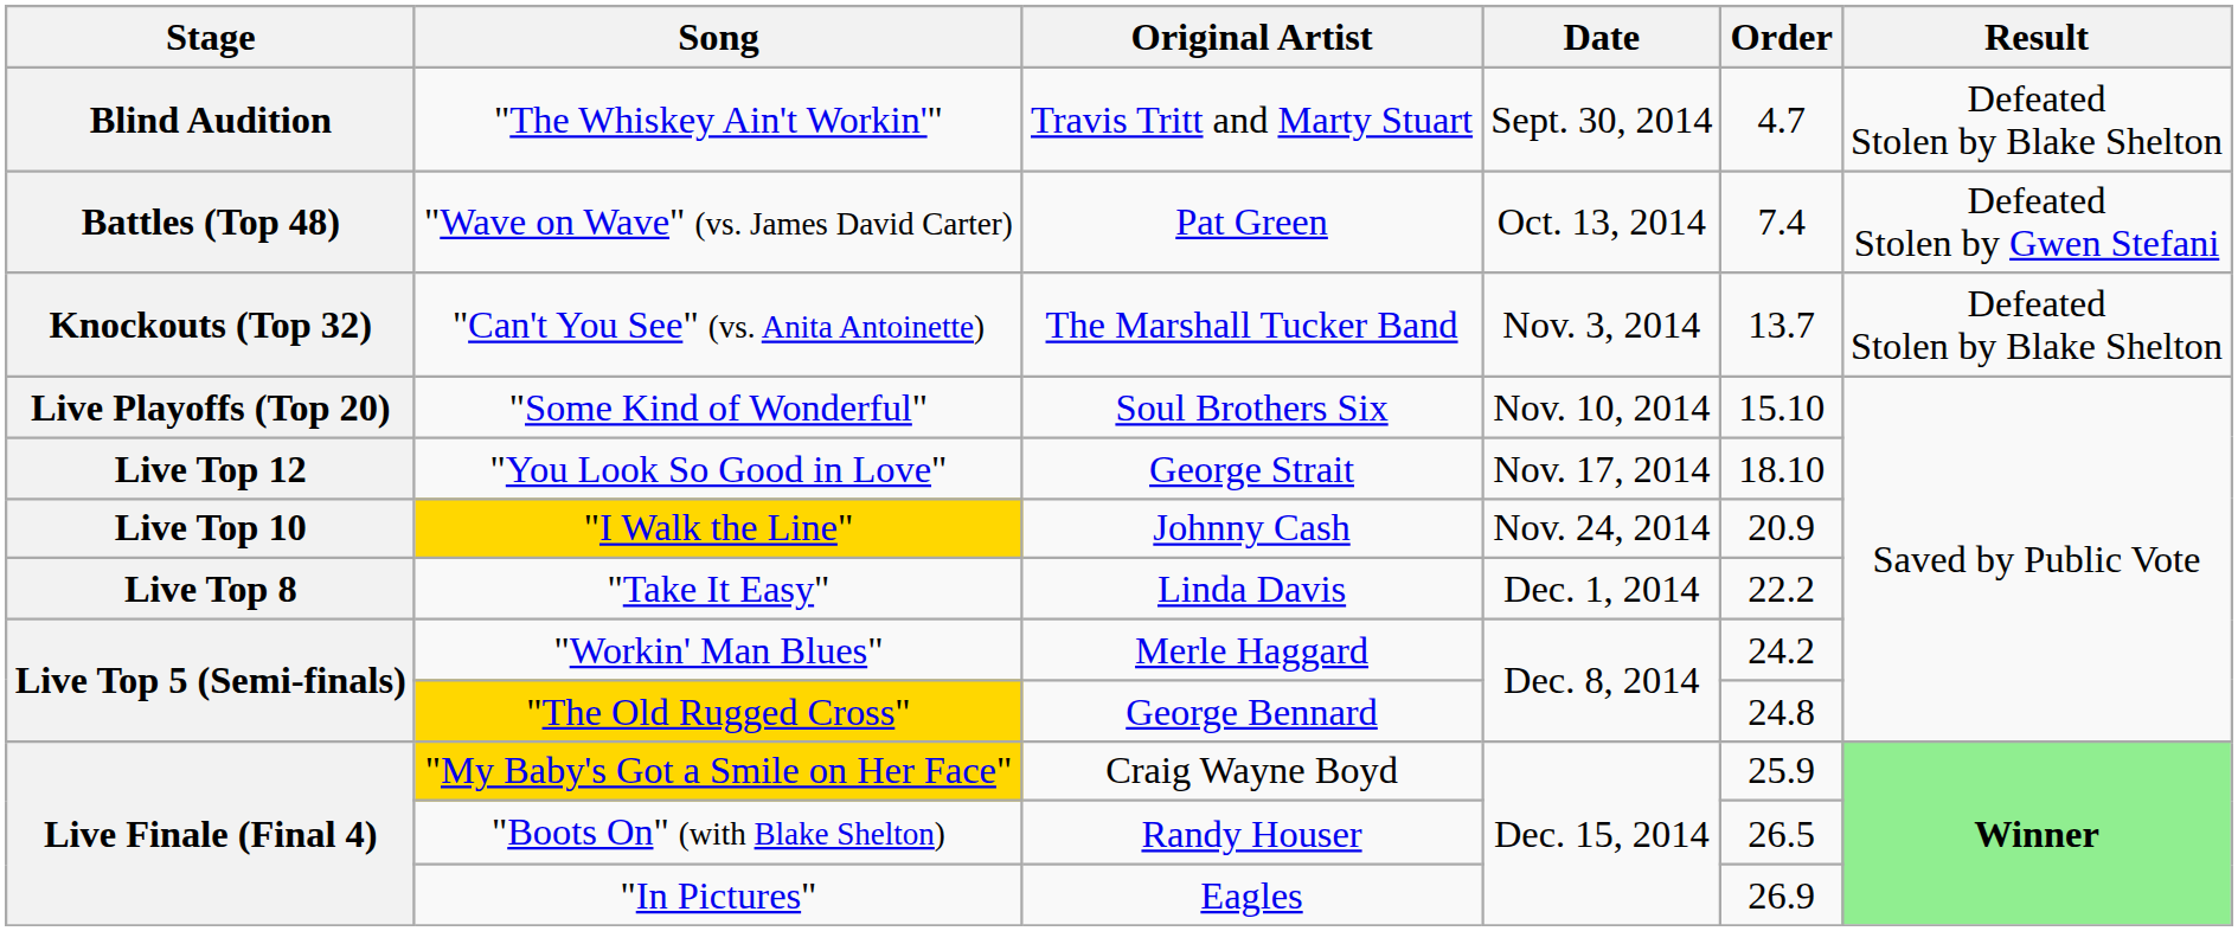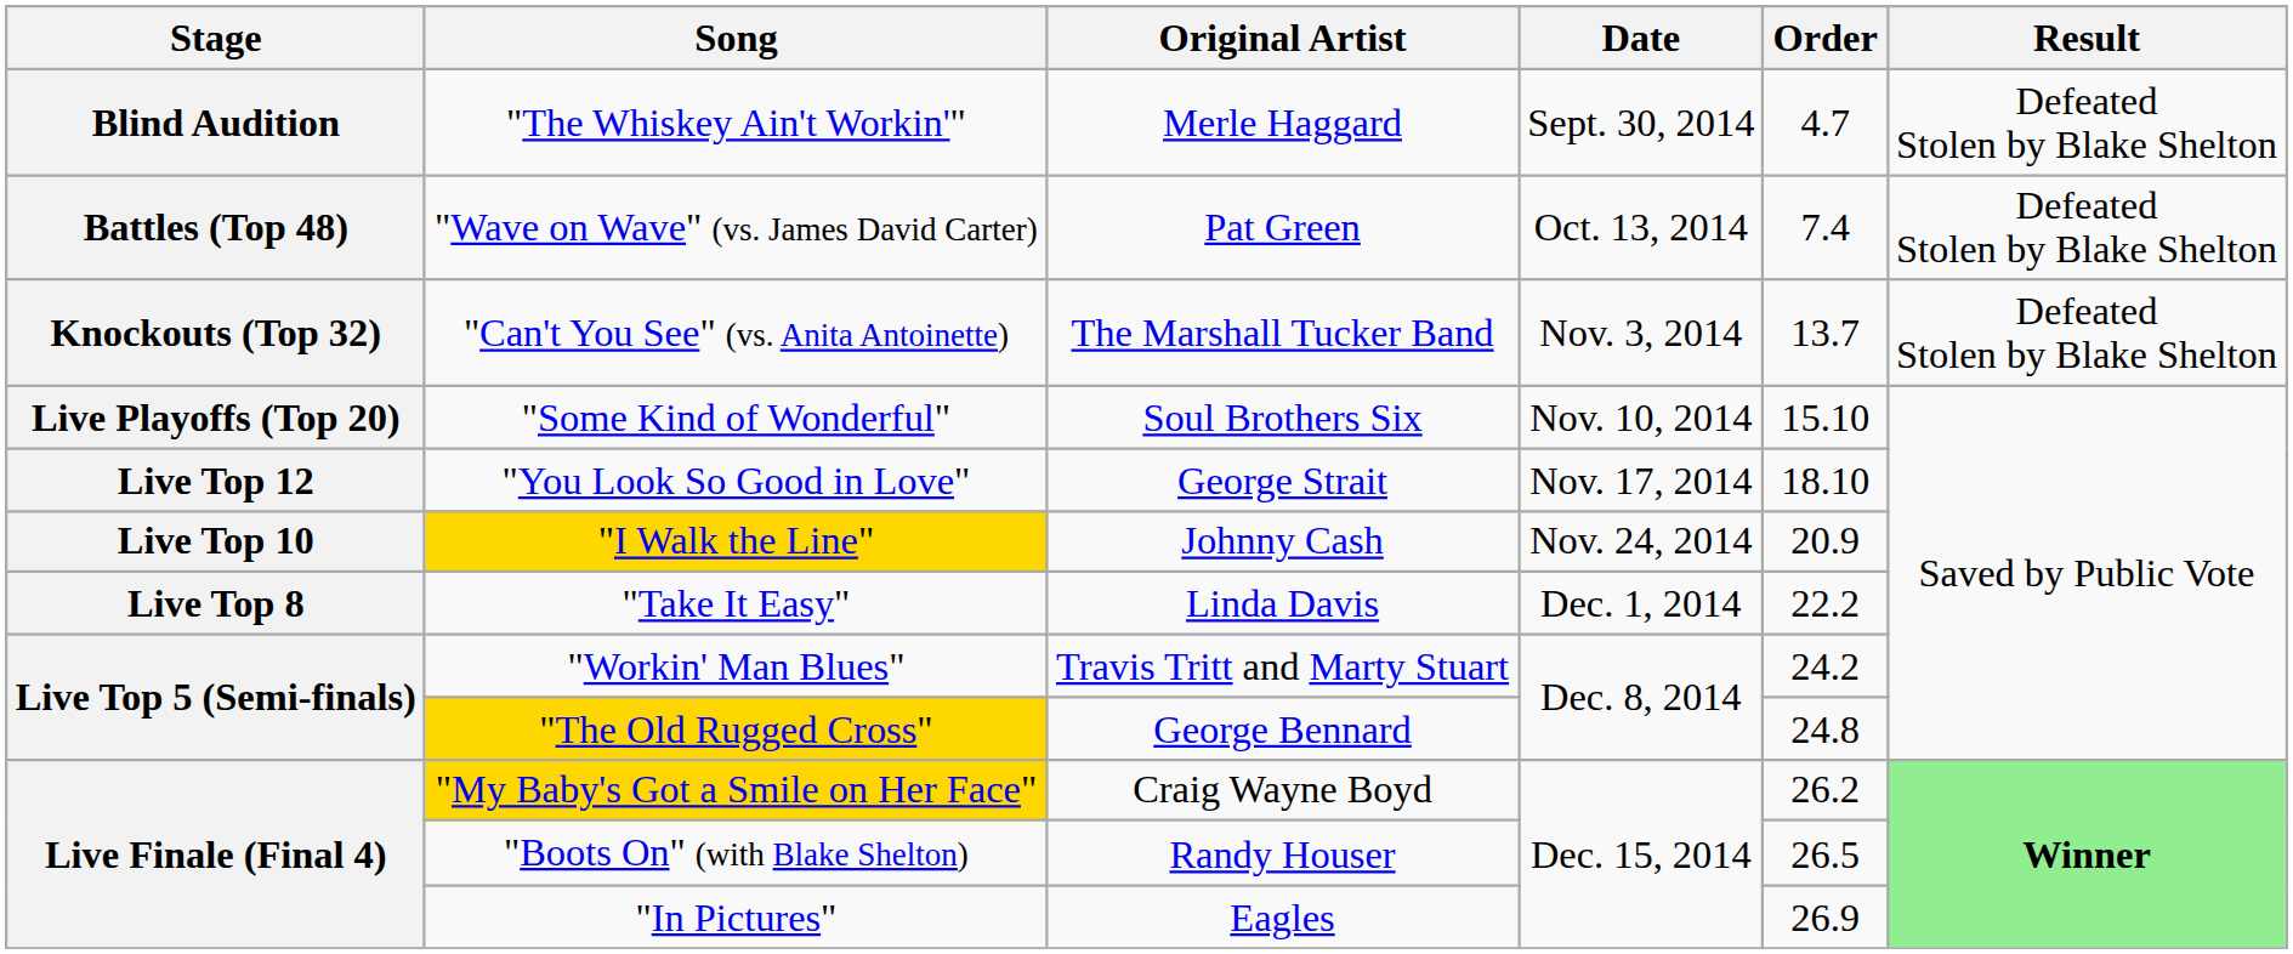 <table class="wikitable" style="text-align:center; font-size:90%; line-height:16px;">
 <tr>
 <th scope="col">Stage</th>
 <th scope="col">Song</th>
 <th scope="col">Original Artist</th>
 <th scope="col">Date</th>
 <th scope="col">Order</th>
 <th scope="col">Result</th>
 </tr>
 <tr>
 <th scope="row">Blind Audition</th>
 <td>"<a href='#'>The Whiskey Ain't Workin'</a>"</td>
-<td><a href='#'>Travis Tritt</a> and <a href='#'>Marty Stuart</a></td>
+<td><a href='#'>Merle Haggard</a></td>
 <td>Sept. 30, 2014</td>
 <td>4.7</td>
 <td>Defeated<br>Stolen by Blake Shelton</td>
 </tr>
 <tr>
 <th scope="row">Battles (Top 48)</th>
 <td>"<a href='#'>Wave on Wave</a>" <small>(vs. James David Carter)</small></td>
 <td><a href='#'>Pat Green</a></td>
 <td>Oct. 13, 2014</td>
 <td>7.4</td>
-<td>Defeated<br>Stolen by <a href='#'>Gwen Stefani</a></td>
+<td>Defeated<br>Stolen by Blake Shelton</td>
 </tr>
 <tr>
 <th scope="row">Knockouts (Top 32)</th>
 <td>"<a href='#'>Can't You See</a>"  <small>(vs. <a href='#'>Anita Antoinette</a>)</small></td>
 <td><a href='#'>The Marshall Tucker Band</a></td>
 <td>Nov. 3, 2014</td>
 <td>13.7</td>
 <td>Defeated<br>Stolen by Blake Shelton</td>
 </tr>
 <tr>
 <th scope="row">Live Playoffs (Top 20)</th>
 <td>"<a href='#'>Some Kind of Wonderful</a>"</td>
 <td><a href='#'>Soul Brothers Six</a></td>
 <td>Nov. 10, 2014</td>
 <td>15.10</td>
 <td rowspan=6>Saved by Public Vote</td>
 </tr>
 <tr>
 <th scope="row">Live Top 12</th>
 <td>"<a href='#'>You Look So Good in Love</a>"</td>
 <td><a href='#'>George Strait</a></td>
 <td>Nov. 17, 2014</td>
 <td>18.10</td>
 </tr>
 <tr>
 <th scope="row">Live Top 10</th>
 <td style="background:gold;">"<a href='#'>I Walk the Line</a>"</td>
 <td><a href='#'>Johnny Cash</a></td>
 <td>Nov. 24, 2014</td>
 <td>20.9</td>
 </tr>
 <tr>
 <th scope="row">Live Top 8</th>
 <td>"<a href='#'>Take It Easy</a>"</td>
 <td><a href='#'>Linda Davis</a></td>
 <td>Dec. 1, 2014</td>
 <td>22.2</td>
 </tr>
 <tr>
 <th scope="row" rowspan="2">Live Top 5 (Semi-finals)</th>
 <td>"<a href='#'>Workin' Man Blues</a>"</td>
-<td><a href='#'>Merle Haggard</a></td>
+<td><a href='#'>Travis Tritt</a> and <a href='#'>Marty Stuart</a></td>
 <td rowspan="2">Dec. 8, 2014</td>
 <td>24.2</td>
 </tr>
 <tr>
 <td style="background:gold;">"<a href='#'>The Old Rugged Cross</a>"</td>
 <td><a href='#'>George Bennard</a></td>
 <td>24.8</td>
 </tr>
 <tr>
 <th scope="row" rowspan="3">Live Finale (Final 4)</th>
 <td style="background:gold;">"<a href='#'>My Baby's Got a Smile on Her Face</a>"</td>
 <td>Craig Wayne Boyd</td>
 <td rowspan="3">Dec. 15, 2014</td>
-<td>25.9</td>
+<td>26.2</td>
 <td style="background:lightgreen;"  rowspan="3"><strong>Winner</strong></td>
 </tr>
 <tr>
 <td>"<a href='#'>Boots On</a>" <small>(with <a href='#'>Blake Shelton</a>)</small></td>
 <td><a href='#'>Randy Houser</a></td>
 <td>26.5</td>
 </tr>
 <tr>
 <td>"<a href='#'>In Pictures</a>"</td>
 <td><a href='#'>Eagles</a></td>
 <td>26.9</td>
 </tr>
 </table>
